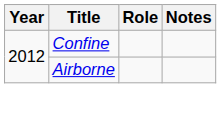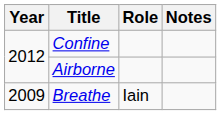 <table class="wikitable sortable">
 <tr>
 <th>Year</th>
 <th>Title</th>
 <th>Role</th>
 <th class="unsortable">Notes</th>
 </tr>
 <tr>
 <td rowspan=2>2012</td>
 <td><em><a href='#'>Confine</a></em></td>
 <td></td>
 <td></td>
 </tr>
 <tr>
 <td><em><a href='#'>Airborne</a></em></td>
 <td></td>
 <td></td>
 </tr>
+<tr>
+<td>2009</td>
+<td><em><a href='#'>Breathe</a></em></td>
+<td>Iain</td>
+<td></td>
+</tr>
 </table>
